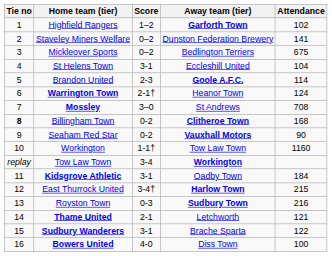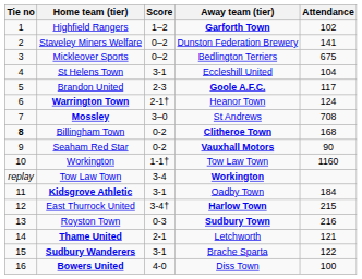 <table class="wikitable" style="text-align: center; font-size:85%">
 <tr>
 <th>Tie no</th>
 <th>Home team (tier)</th>
 <th>Score</th>
 <th>Away team (tier)</th>
 <th>Attendance</th>
 </tr>
 <tr>
 <td>1</td>
 <td><a href='#'>Highfield Rangers</a></td>
 <td>1–2</td>
 <td><strong><a href='#'>Garforth Town</a></strong></td>
 <td>102</td>
 </tr>
 <tr>
 <td>2</td>
 <td><a href='#'>Staveley Miners Welfare</a></td>
 <td>0–2</td>
 <td><a href='#'>Dunston Federation Brewery</a></td>
 <td>141</td>
 </tr>
 <tr>
 <td>3</td>
 <td><a href='#'>Mickleover Sports</a></td>
 <td>0–2</td>
 <td><a href='#'>Bedlington Terriers</a></td>
 <td>675</td>
 </tr>
 <tr>
 <td>4</td>
 <td><a href='#'>St Helens Town</a></td>
 <td>3-1</td>
 <td><a href='#'>Eccleshill United</a></td>
 <td>104</td>
 </tr>
 <tr>
 <td>5</td>
 <td><a href='#'>Brandon United</a></td>
 <td>2-3</td>
 <td><strong><a href='#'>Goole A.F.C.</a></strong></td>
-<td>114</td>
+<td>117</td>
 </tr>
 <tr>
 <td>6</td>
 <td><strong><a href='#'>Warrington Town</a></strong></td>
 <td>2-1†</td>
 <td><a href='#'>Heanor Town</a></td>
 <td>124</td>
 </tr>
 <tr>
 <td>7</td>
 <td><strong><a href='#'>Mossley</a></strong></td>
 <td>3–0</td>
 <td><a href='#'>St Andrews</a></td>
 <td>708</td>
 </tr>
 <tr>
 <td><strong>8</strong></td>
 <td><a href='#'>Billingham Town</a></td>
 <td>0-2</td>
 <td><strong><a href='#'>Clitheroe Town</a></strong></td>
 <td>168</td>
 </tr>
 <tr>
 <td>9</td>
 <td><a href='#'>Seaham Red Star</a></td>
 <td>0-2</td>
 <td><strong><a href='#'>Vauxhall Motors</a></strong></td>
 <td>90</td>
 </tr>
 <tr>
 <td>10</td>
 <td><a href='#'>Workington</a></td>
 <td>1-1†</td>
 <td><a href='#'>Tow Law Town</a></td>
 <td>1160</td>
 </tr>
 <tr>
 <td><em>replay</em></td>
 <td><a href='#'>Tow Law Town</a></td>
 <td>3-4</td>
 <td><strong><a href='#'>Workington</a></strong></td>
 <td></td>
 </tr>
 <tr>
 <td>11</td>
 <td><strong><a href='#'>Kidsgrove Athletic</a></strong></td>
 <td>3-1</td>
 <td><a href='#'>Oadby Town</a></td>
 <td>184</td>
 </tr>
 <tr>
 <td>12</td>
 <td><a href='#'>East Thurrock United</a></td>
 <td>3-4†</td>
 <td><strong><a href='#'>Harlow Town</a></strong></td>
 <td>215</td>
 </tr>
 <tr>
 <td>13</td>
 <td><a href='#'>Royston Town</a></td>
 <td>0-3</td>
 <td><strong><a href='#'>Sudbury Town</a></strong></td>
 <td>216</td>
 </tr>
 <tr>
 <td>14</td>
 <td><strong><a href='#'>Thame United</a></strong></td>
 <td>2-1</td>
 <td><a href='#'>Letchworth</a></td>
 <td>121</td>
 </tr>
 <tr>
 <td>15</td>
 <td><strong><a href='#'>Sudbury Wanderers</a></strong></td>
 <td>3-1</td>
 <td><a href='#'>Brache Sparta</a></td>
 <td>122</td>
 </tr>
 <tr>
 <td>16</td>
 <td><strong><a href='#'>Bowers United</a></strong></td>
 <td>4-0</td>
 <td><a href='#'>Diss Town</a></td>
 <td>100</td>
 </tr>
 </table>
